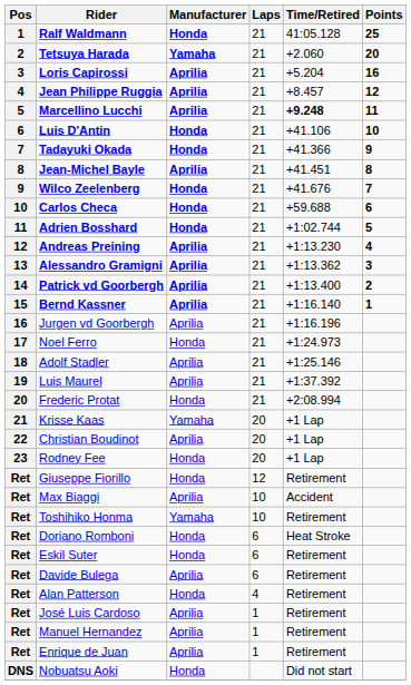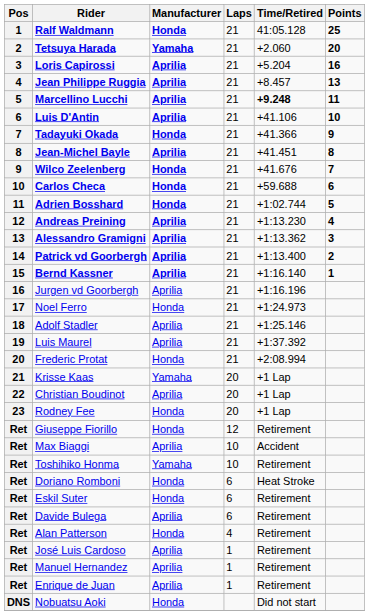 <table class="wikitable" style="font-size: 95%;">
 <tr>
 <th>Pos</th>
 <th>Rider</th>
 <th>Manufacturer</th>
 <th>Laps</th>
 <th>Time/Retired</th>
 <th>Points</th>
 </tr>
 <tr>
 <th>1</th>
 <td> <strong><a href='#'>Ralf Waldmann</a></strong></td>
 <td><strong><a href='#'>Honda</a></strong></td>
 <td>21</td>
 <td>41:05.128</td>
 <td><strong>25</strong></td>
 </tr>
 <tr>
 <th>2</th>
 <td> <strong><a href='#'>Tetsuya Harada</a></strong></td>
 <td><strong><a href='#'>Yamaha</a></strong></td>
 <td>21</td>
 <td>+2.060</td>
 <td><strong>20</strong></td>
 </tr>
 <tr>
 <th>3</th>
 <td> <strong><a href='#'>Loris Capirossi</a></strong></td>
 <td><strong><a href='#'>Aprilia</a></strong></td>
 <td>21</td>
 <td>+5.204</td>
 <td><strong>16</strong></td>
 </tr>
 <tr>
 <th>4</th>
 <td> <strong><a href='#'>Jean Philippe Ruggia</a></strong></td>
 <td><strong><a href='#'>Aprilia</a></strong></td>
 <td>21</td>
 <td>+8.457</td>
-<td><strong>12</strong></td>
+<td><strong>13</strong></td>
 </tr>
 <tr>
 <th>5</th>
 <td> <strong><a href='#'>Marcellino Lucchi</a></strong></td>
 <td><strong><a href='#'>Aprilia</a></strong></td>
 <td>21</td>
 <td><strong>+9.248</strong></td>
 <td><strong>11</strong></td>
 </tr>
 <tr>
 <th>6</th>
 <td> <strong><a href='#'>Luis D'Antin</a></strong></td>
-<td><strong><a href='#'>Honda</a></strong></td>
+<td><strong><a href='#'>Aprilia</a></strong></td>
 <td>21</td>
 <td>+41.106</td>
 <td><strong>10</strong></td>
 </tr>
 <tr>
 <th>7</th>
 <td> <strong><a href='#'>Tadayuki Okada</a></strong></td>
 <td><strong><a href='#'>Honda</a></strong></td>
 <td>21</td>
 <td>+41.366</td>
 <td><strong>9</strong></td>
 </tr>
 <tr>
 <th>8</th>
 <td> <strong><a href='#'>Jean-Michel Bayle</a></strong></td>
 <td><strong><a href='#'>Aprilia</a></strong></td>
 <td>21</td>
 <td>+41.451</td>
 <td><strong>8</strong></td>
 </tr>
 <tr>
 <th>9</th>
 <td> <strong><a href='#'>Wilco Zeelenberg</a></strong></td>
 <td><strong><a href='#'>Honda</a></strong></td>
 <td>21</td>
 <td>+41.676</td>
 <td><strong>7</strong></td>
 </tr>
 <tr>
 <th>10</th>
 <td> <strong><a href='#'>Carlos Checa</a></strong></td>
 <td><strong><a href='#'>Honda</a></strong></td>
 <td>21</td>
 <td>+59.688</td>
 <td><strong>6</strong></td>
 </tr>
 <tr>
 <th>11</th>
 <td> <strong><a href='#'>Adrien Bosshard</a></strong></td>
 <td><strong><a href='#'>Honda</a></strong></td>
 <td>21</td>
 <td>+1:02.744</td>
 <td><strong>5</strong></td>
 </tr>
 <tr>
 <th>12</th>
 <td> <strong><a href='#'>Andreas Preining</a></strong></td>
 <td><strong><a href='#'>Aprilia</a></strong></td>
 <td>21</td>
 <td>+1:13.230</td>
 <td><strong>4</strong></td>
 </tr>
 <tr>
 <th>13</th>
 <td> <strong><a href='#'>Alessandro Gramigni</a></strong></td>
 <td><strong><a href='#'>Aprilia</a></strong></td>
 <td>21</td>
 <td>+1:13.362</td>
 <td><strong>3</strong></td>
 </tr>
 <tr>
 <th>14</th>
 <td> <strong><a href='#'>Patrick vd Goorbergh</a></strong></td>
 <td><strong><a href='#'>Aprilia</a></strong></td>
 <td>21</td>
 <td>+1:13.400</td>
 <td><strong>2</strong></td>
 </tr>
 <tr>
 <th>15</th>
 <td> <strong><a href='#'>Bernd Kassner</a></strong></td>
 <td><strong><a href='#'>Aprilia</a></strong></td>
 <td>21</td>
 <td>+1:16.140</td>
 <td><strong>1</strong></td>
 </tr>
 <tr>
 <th>16</th>
 <td> <a href='#'>Jurgen vd Goorbergh</a></td>
 <td><a href='#'>Aprilia</a></td>
 <td>21</td>
 <td>+1:16.196</td>
 <td></td>
 </tr>
 <tr>
 <th>17</th>
 <td> <a href='#'>Noel Ferro</a></td>
 <td><a href='#'>Honda</a></td>
 <td>21</td>
 <td>+1:24.973</td>
 <td></td>
 </tr>
 <tr>
 <th>18</th>
 <td> <a href='#'>Adolf Stadler</a></td>
 <td><a href='#'>Aprilia</a></td>
 <td>21</td>
 <td>+1:25.146</td>
 <td></td>
 </tr>
 <tr>
 <th>19</th>
 <td> <a href='#'>Luis Maurel</a></td>
 <td><a href='#'>Aprilia</a></td>
 <td>21</td>
 <td>+1:37.392</td>
 <td></td>
 </tr>
 <tr>
 <th>20</th>
 <td> <a href='#'>Frederic Protat</a></td>
 <td><a href='#'>Honda</a></td>
 <td>21</td>
 <td>+2:08.994</td>
 <td></td>
 </tr>
 <tr>
 <th>21</th>
 <td> <a href='#'>Krisse Kaas</a></td>
 <td><a href='#'>Yamaha</a></td>
 <td>20</td>
 <td>+1 Lap</td>
 <td></td>
 </tr>
 <tr>
 <th>22</th>
 <td> <a href='#'>Christian Boudinot</a></td>
 <td><a href='#'>Aprilia</a></td>
 <td>20</td>
 <td>+1 Lap</td>
 <td></td>
 </tr>
 <tr>
 <th>23</th>
 <td> <a href='#'>Rodney Fee</a></td>
 <td><a href='#'>Honda</a></td>
 <td>20</td>
 <td>+1 Lap</td>
 <td></td>
 </tr>
 <tr>
 <th>Ret</th>
 <td> <a href='#'>Giuseppe Fiorillo</a></td>
 <td><a href='#'>Honda</a></td>
 <td>12</td>
 <td>Retirement</td>
 <td></td>
 </tr>
 <tr>
 <th>Ret</th>
 <td> <a href='#'>Max Biaggi</a></td>
 <td><a href='#'>Aprilia</a></td>
 <td>10</td>
 <td>Accident</td>
 <td></td>
 </tr>
 <tr>
 <th>Ret</th>
 <td> <a href='#'>Toshihiko Honma</a></td>
 <td><a href='#'>Yamaha</a></td>
 <td>10</td>
 <td>Retirement</td>
 <td></td>
 </tr>
 <tr>
 <th>Ret</th>
 <td> <a href='#'>Doriano Romboni</a></td>
 <td><a href='#'>Honda</a></td>
 <td>6</td>
 <td>Heat Stroke</td>
 <td></td>
 </tr>
 <tr>
 <th>Ret</th>
 <td> <a href='#'>Eskil Suter</a></td>
 <td><a href='#'>Honda</a></td>
 <td>6</td>
 <td>Retirement</td>
 <td></td>
 </tr>
 <tr>
 <th>Ret</th>
 <td> <a href='#'>Davide Bulega</a></td>
 <td><a href='#'>Aprilia</a></td>
 <td>6</td>
 <td>Retirement</td>
 <td></td>
 </tr>
 <tr>
 <th>Ret</th>
 <td> <a href='#'>Alan Patterson</a></td>
 <td><a href='#'>Honda</a></td>
 <td>4</td>
 <td>Retirement</td>
 <td></td>
 </tr>
 <tr>
 <th>Ret</th>
 <td> <a href='#'>José Luis Cardoso</a></td>
 <td><a href='#'>Aprilia</a></td>
 <td>1</td>
 <td>Retirement</td>
 <td></td>
 </tr>
 <tr>
 <th>Ret</th>
 <td> <a href='#'>Manuel Hernandez</a></td>
 <td><a href='#'>Aprilia</a></td>
 <td>1</td>
 <td>Retirement</td>
 <td></td>
 </tr>
 <tr>
 <th>Ret</th>
 <td> <a href='#'>Enrique de Juan</a></td>
 <td><a href='#'>Aprilia</a></td>
 <td>1</td>
 <td>Retirement</td>
 <td></td>
 </tr>
 <tr>
 <th>DNS</th>
 <td> <a href='#'>Nobuatsu Aoki</a></td>
 <td><a href='#'>Honda</a></td>
 <td></td>
 <td>Did not start</td>
 <td></td>
 </tr>
 <tr>
 </tr>
 </table>
